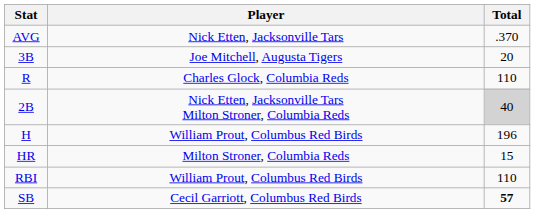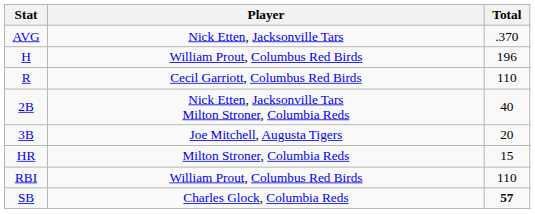 <table class="wikitable" width="40%" style="text-align:center;">
 <tr>
 <th width="5%">Stat</th>
 <th width="60%">Player</th>
 <th width="5%">Total</th>
 </tr>
 <tr>
 <td><a href='#'>AVG</a></td>
 <td><a href='#'>Nick Etten</a>, <a href='#'>Jacksonville Tars</a></td>
 <td>.370</td>
 </tr>
 <tr>
-<td><a href='#'>3B</a></td>
-<td><a href='#'>Joe Mitchell</a>, <a href='#'>Augusta Tigers</a></td>
-<td>20</td>
+<td><a href='#'>H</a></td>
+<td><a href='#'>William Prout</a>, <a href='#'>Columbus Red Birds</a></td>
+<td>196</td>
 </tr>
 <tr>
 <td><a href='#'>R</a></td>
-<td><a href='#'>Charles Glock</a>, <a href='#'>Columbia Reds</a></td>
+<td><a href='#'>Cecil Garriott</a>, <a href='#'>Columbus Red Birds</a></td>
 <td>110</td>
 </tr>
 <tr>
 <td><a href='#'>2B</a></td>
 <td><a href='#'>Nick Etten</a>, <a href='#'>Jacksonville Tars</a> <br> <a href='#'>Milton Stroner</a>, <a href='#'>Columbia Reds</a></td>
-<td style="background: lightgrey;">40</td>
+<td>40</td>
 </tr>
 <tr>
-<td><a href='#'>H</a></td>
-<td><a href='#'>William Prout</a>, <a href='#'>Columbus Red Birds</a></td>
-<td>196</td>
+<td><a href='#'>3B</a></td>
+<td><a href='#'>Joe Mitchell</a>, <a href='#'>Augusta Tigers</a></td>
+<td>20</td>
 </tr>
 <tr>
 <td><a href='#'>HR</a></td>
 <td><a href='#'>Milton Stroner</a>, <a href='#'>Columbia Reds</a></td>
 <td>15</td>
 </tr>
 <tr>
 <td><a href='#'>RBI</a></td>
 <td><a href='#'>William Prout</a>, <a href='#'>Columbus Red Birds</a></td>
 <td>110</td>
 </tr>
 <tr>
 <td><a href='#'>SB</a></td>
-<td><a href='#'>Cecil Garriott</a>, <a href='#'>Columbus Red Birds</a></td>
+<td><a href='#'>Charles Glock</a>, <a href='#'>Columbia Reds</a></td>
 <td><strong>57</strong></td>
 </tr>
 </table>
